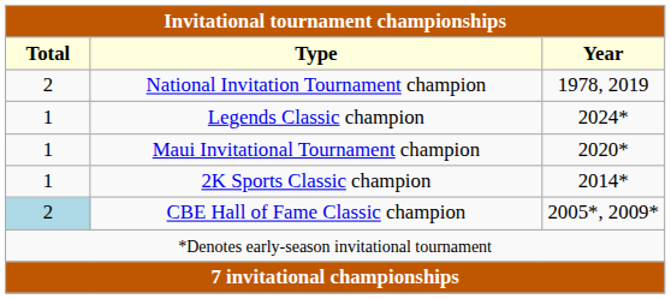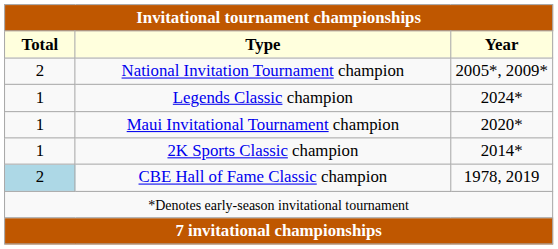 <table class="wikitable" style="text-align:center"; border="1";>
 <tr>
 <th colspan=8 style="background: #BF5700; color:white">Invitational tournament championships</th>
 </tr>
 <tr>
 <th style="width:60px; background: #ffffdd; text-align:center">Total</th>
 <th style="width:350px; background: #ffffdd; text-align:center">Type</th>
 <th style="width:90px; background: #ffffdd; text-align:center">Year</th>
 </tr>
 <tr style="text-align:center">
 <td>2</td>
 <td><a href='#'>National Invitation Tournament</a> champion</td>
-<td>1978, 2019</td>
+<td>2005*, 2009*</td>
 </tr>
 <tr style="text-align:center">
 <td>1</td>
 <td><a href='#'>Legends Classic</a> champion</td>
 <td>2024*</td>
 </tr>
 <tr style="text-align:center">
 <td>1</td>
 <td><a href='#'>Maui Invitational Tournament</a> champion</td>
 <td>2020*</td>
 </tr>
 <tr style="text-align:center">
 <td>1</td>
 <td><a href='#'>2K Sports Classic</a> champion</td>
 <td>2014*</td>
 </tr>
 <tr style="text-align:center">
 <td style="background: lightblue;">2</td>
 <td><a href='#'>CBE Hall of Fame Classic</a> champion</td>
-<td>2005*, 2009*</td>
+<td>1978, 2019</td>
 </tr>
 <tr style="text-align:center">
 <td colspan=3><small>*Denotes early-season invitational tournament</small></td>
 </tr>
 <tr style="text-align:center">
 <th colspan=3 style="background: #BF5700; color:white">7 invitational championships</th>
 </tr>
 </table>
